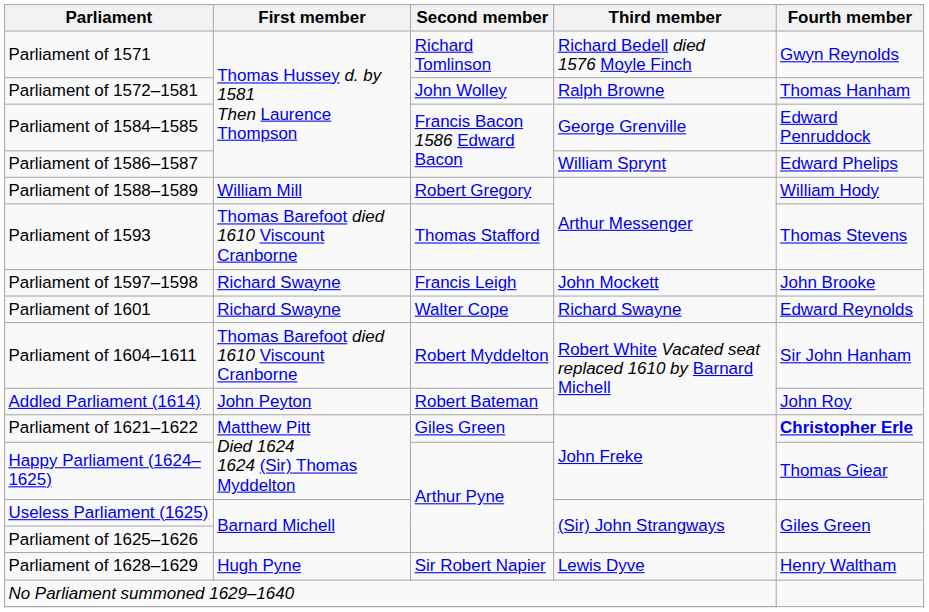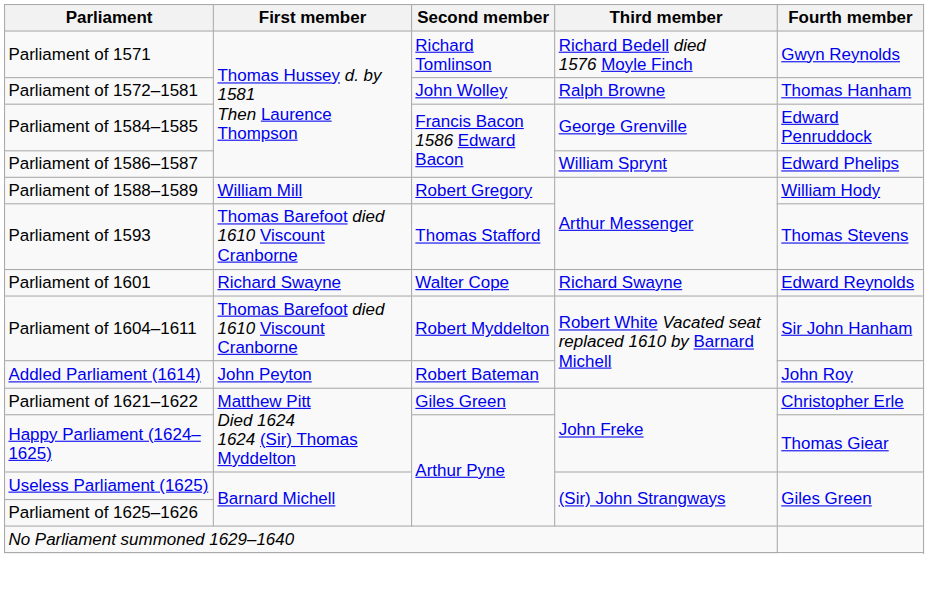 <table class="wikitable">
 <tr>
 <th>Parliament</th>
 <th>First member</th>
 <th>Second member</th>
 <th>Third member</th>
 <th>Fourth member</th>
 </tr>
 <tr>
 <td>Parliament of 1571</td>
 <td rowspan="4"><a href='#'>Thomas Hussey</a> <em>d. by 1581</em><br><em>Then</em> <a href='#'>Laurence Thompson</a></td>
 <td><a href='#'>Richard Tomlinson</a></td>
 <td><a href='#'>Richard Bedell</a> <em>died</em><br><em>1576</em> <a href='#'>Moyle Finch</a></td>
 <td><a href='#'>Gwyn Reynolds</a></td>
 </tr>
 <tr>
 <td>Parliament of 1572–1581</td>
 <td><a href='#'>John Wolley</a></td>
 <td><a href='#'>Ralph Browne</a></td>
 <td><a href='#'>Thomas Hanham</a></td>
 </tr>
 <tr>
 <td>Parliament of 1584–1585</td>
 <td rowspan="2"><a href='#'>Francis Bacon</a> <br><em>1586</em> <a href='#'>Edward Bacon</a></td>
 <td><a href='#'>George Grenville</a></td>
 <td><a href='#'>Edward Penruddock</a></td>
 </tr>
 <tr>
 <td>Parliament of 1586–1587</td>
 <td><a href='#'>William Sprynt</a></td>
 <td><a href='#'>Edward Phelips</a></td>
 </tr>
 <tr>
 <td>Parliament of 1588–1589</td>
 <td><a href='#'>William Mill</a></td>
 <td><a href='#'>Robert Gregory</a></td>
 <td rowspan="2"><a href='#'>Arthur Messenger</a></td>
 <td><a href='#'>William Hody</a></td>
 </tr>
 <tr>
 <td>Parliament of 1593</td>
 <td><a href='#'>Thomas Barefoot</a> <em>died</em><br><em>1610</em> <a href='#'>Viscount Cranborne</a></td>
 <td><a href='#'>Thomas Stafford</a></td>
 <td><a href='#'>Thomas Stevens</a></td>
 </tr>
 <tr>
-<td>Parliament of 1597–1598</td>
-<td><a href='#'>Richard Swayne</a></td>
-<td><a href='#'>Francis Leigh</a></td>
-<td><a href='#'>John Mockett</a></td>
-<td><a href='#'>John Brooke</a></td>
-</tr>
-<tr>
 <td>Parliament of 1601</td>
 <td><a href='#'>Richard Swayne</a></td>
 <td><a href='#'>Walter Cope</a></td>
 <td><a href='#'>Richard Swayne</a></td>
 <td><a href='#'>Edward Reynolds</a></td>
 </tr>
 <tr>
 <td>Parliament of 1604–1611</td>
 <td><a href='#'>Thomas Barefoot</a> <em>died</em><br><em>1610</em> <a href='#'>Viscount Cranborne</a></td>
 <td><a href='#'>Robert Myddelton</a></td>
 <td rowspan="2"><a href='#'>Robert White</a> <em>Vacated seat</em><br><em>replaced 1610 by</em> <a href='#'>Barnard Michell</a></td>
 <td><a href='#'>Sir John Hanham</a></td>
 </tr>
 <tr>
 <td><a href='#'>Addled Parliament (1614)</a></td>
 <td><a href='#'>John Peyton</a></td>
 <td><a href='#'>Robert Bateman</a></td>
 <td><a href='#'>John Roy</a></td>
 </tr>
 <tr>
 <td>Parliament of 1621–1622</td>
 <td rowspan="2"><a href='#'>Matthew Pitt</a><br><em>Died 1624</em><br><em>1624</em> <a href='#'>(Sir) Thomas Myddelton</a></td>
 <td><a href='#'>Giles Green</a></td>
 <td rowspan="2"><a href='#'>John Freke</a></td>
-<td><strong><a href='#'>Christopher Erle</a></strong></td>
+<td><a href='#'>Christopher Erle</a></td>
 </tr>
 <tr>
 <td><a href='#'>Happy Parliament (1624–1625)</a></td>
 <td rowspan="3"><a href='#'>Arthur Pyne</a></td>
 <td><a href='#'>Thomas Giear</a></td>
 </tr>
 <tr>
 <td><a href='#'>Useless Parliament (1625)</a></td>
 <td rowspan="2"><a href='#'>Barnard Michell</a></td>
 <td rowspan="2"><a href='#'>(Sir) John Strangways</a></td>
 <td rowspan="2"><a href='#'>Giles Green</a></td>
 </tr>
 <tr>
 <td>Parliament of 1625–1626</td>
 </tr>
 <tr>
-<td>Parliament of 1628–1629</td>
-<td><a href='#'>Hugh Pyne</a></td>
-<td><a href='#'>Sir Robert Napier</a></td>
-<td><a href='#'>Lewis Dyve</a></td>
-<td><a href='#'>Henry Waltham</a></td>
-</tr>
-<tr>
 <td colspan="4"><em>No Parliament summoned 1629–1640</em></td>
 </tr>
 <tr>
 </tr>
 </table>
